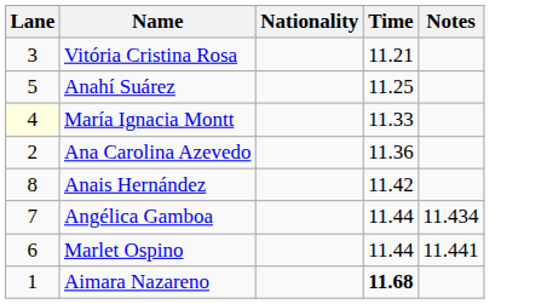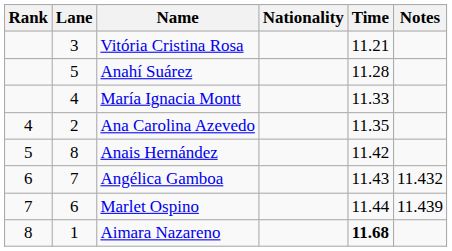 <table class="wikitable sortable" style="text-align:center">
 <tr>
+<th>Rank</th>
 <th>Lane</th>
 <th>Name</th>
 <th>Nationality</th>
 <th>Time</th>
 <th>Notes</th>
 </tr>
 <tr>
+<td></td>
 <td>3</td>
 <td align=left><a href='#'>Vitória Cristina Rosa</a></td>
 <td align=left></td>
 <td>11.21</td>
 <td></td>
 </tr>
 <tr>
+<td></td>
 <td>5</td>
 <td align=left><a href='#'>Anahí Suárez</a></td>
 <td align=left></td>
-<td>11.25</td>
+<td>11.28</td>
 <td></td>
 </tr>
 <tr>
-<td style="background: lightyellow;">4</td>
+<td></td>
+<td>4</td>
 <td align=left><a href='#'>María Ignacia Montt</a></td>
 <td align=left></td>
 <td>11.33</td>
 <td></td>
 </tr>
 <tr>
+<td>4</td>
 <td>2</td>
 <td align=left><a href='#'>Ana Carolina Azevedo</a></td>
 <td align=left></td>
-<td>11.36</td>
+<td>11.35</td>
 <td></td>
 </tr>
 <tr>
+<td>5</td>
 <td>8</td>
 <td align=left><a href='#'>Anais Hernández</a></td>
 <td align=left></td>
 <td>11.42</td>
 <td></td>
 </tr>
 <tr>
+<td>6</td>
 <td>7</td>
 <td align=left><a href='#'>Angélica Gamboa</a></td>
 <td align=left></td>
-<td>11.44</td>
-<td>11.434</td>
+<td>11.43</td>
+<td>11.432</td>
 </tr>
 <tr>
+<td>7</td>
 <td>6</td>
 <td align=left><a href='#'>Marlet Ospino</a></td>
 <td align=left></td>
 <td>11.44</td>
-<td>11.441 </td>
+<td>11.439 </td>
 </tr>
 <tr>
+<td>8</td>
 <td>1</td>
 <td align=left><a href='#'>Aimara Nazareno</a></td>
 <td align=left></td>
 <td><strong>11.68</strong></td>
 <td></td>
 </tr>
 </table>
